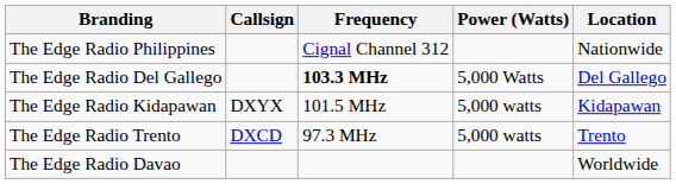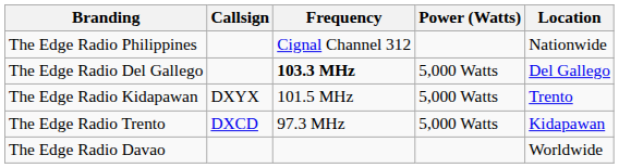 <table class="wikitable">
 <tr>
 <th>Branding</th>
 <th>Callsign</th>
 <th>Frequency</th>
 <th>Power (Watts)</th>
 <th>Location</th>
 </tr>
 <tr>
 <td>The Edge Radio Philippines</td>
 <td></td>
 <td><a href='#'>Cignal</a> Channel 312</td>
 <td></td>
 <td>Nationwide</td>
 </tr>
 <tr>
 <td>The Edge Radio Del Gallego</td>
 <td></td>
 <td><strong>103.3 MHz</strong></td>
 <td>5,000 Watts</td>
 <td><a href='#'>Del Gallego</a></td>
 </tr>
 <tr>
 <td>The Edge Radio Kidapawan</td>
 <td>DXYX</td>
 <td>101.5 MHz</td>
-<td>5,000 watts</td>
-<td><a href='#'>Kidapawan</a></td>
+<td>5,000 Watts</td>
+<td><a href='#'>Trento</a></td>
 </tr>
 <tr>
 <td>The Edge Radio Trento</td>
 <td><a href='#'>DXCD</a></td>
 <td>97.3 MHz</td>
-<td>5,000 watts</td>
-<td><a href='#'>Trento</a></td>
+<td>5,000 Watts</td>
+<td><a href='#'>Kidapawan</a></td>
 </tr>
 <tr>
 <td>The Edge Radio Davao</td>
 <td></td>
 <td></td>
 <td></td>
 <td>Worldwide</td>
 </tr>
 </table>
